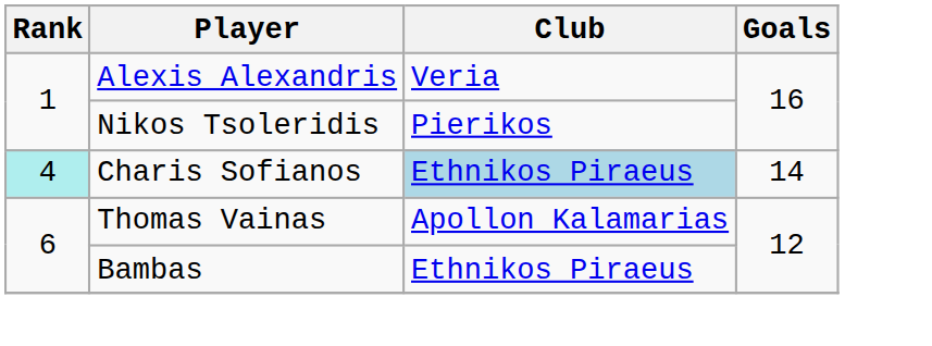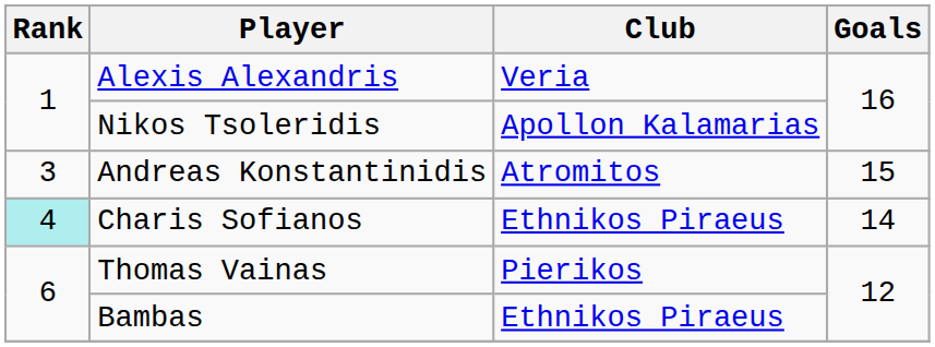 <table class="wikitable" style="text-align:center">
 <tr>
 <th>Rank</th>
 <th>Player</th>
 <th>Club</th>
 <th>Goals</th>
 </tr>
 <tr>
 <td rowspan="2">1</td>
 <td align="left"> <a href='#'>Alexis Alexandris</a></td>
 <td align="left"><a href='#'>Veria</a></td>
 <td rowspan="2">16</td>
 </tr>
 <tr>
 <td align="left"> Nikos Tsoleridis</td>
-<td align="left"><a href='#'>Pierikos</a></td>
+<td align="left"><a href='#'>Apollon Kalamarias</a></td>
+</tr>
+<tr>
+<td>3</td>
+<td align="left"> Andreas Konstantinidis</td>
+<td align="left"><a href='#'>Atromitos</a></td>
+<td>15</td>
 </tr>
 <tr>
 <td style="background: paleturquoise;">4</td>
 <td align="left"> Charis Sofianos</td>
-<td align="left" style="background: lightblue;"><a href='#'>Ethnikos Piraeus</a></td>
+<td align="left"><a href='#'>Ethnikos Piraeus</a></td>
 <td>14</td>
 </tr>
 <tr>
 <td rowspan="2">6</td>
 <td align="left"> Thomas Vainas</td>
-<td align="left"><a href='#'>Apollon Kalamarias</a></td>
+<td align="left"><a href='#'>Pierikos</a></td>
 <td rowspan="2">12</td>
 </tr>
 <tr>
 <td align="left"> Bambas</td>
 <td align="left"><a href='#'>Ethnikos Piraeus</a></td>
 </tr>
 <tr>
 </tr>
 </table>
